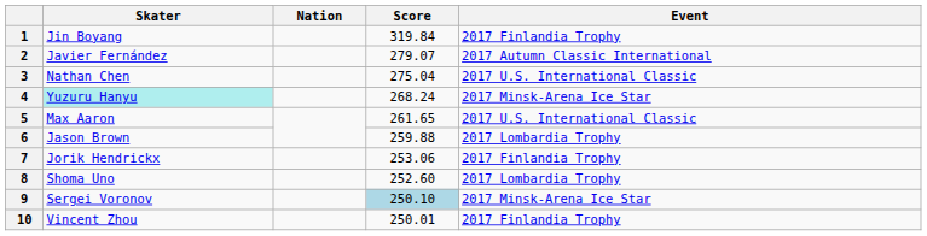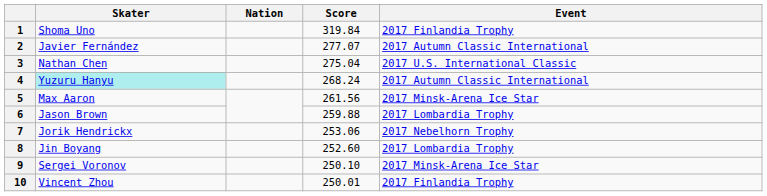 <table class="wikitable sortable" style="text-align:left; width:75%">
 <tr>
 <th scope="col"></th>
 <th scope="col">Skater</th>
 <th scope="col">Nation</th>
 <th scope="col">Score</th>
 <th scope="col">Event</th>
 </tr>
 <tr>
 <th scope="row">1</th>
-<td><a href='#'>Jin Boyang</a></td>
+<td><a href='#'>Shoma Uno</a></td>
 <td></td>
 <td style="text-align:center;">319.84</td>
 <td><a href='#'>2017 Finlandia Trophy</a></td>
 </tr>
 <tr>
 <th scope="row">2</th>
 <td><a href='#'>Javier Fernández</a></td>
 <td></td>
-<td style="text-align:center;">279.07</td>
+<td style="text-align:center;">277.07</td>
 <td><a href='#'>2017 Autumn Classic International</a></td>
 </tr>
 <tr>
 <th scope="row">3</th>
 <td><a href='#'>Nathan Chen</a></td>
 <td></td>
 <td style="text-align:center;">275.04</td>
 <td><a href='#'>2017 U.S. International Classic</a></td>
 </tr>
 <tr>
 <th scope="row">4</th>
 <td style="background: paleturquoise;"><a href='#'>Yuzuru Hanyu</a></td>
 <td></td>
 <td style="text-align:center;">268.24</td>
-<td><a href='#'>2017 Minsk-Arena Ice Star</a></td>
+<td><a href='#'>2017 Autumn Classic International</a></td>
 </tr>
 <tr>
 <th scope="row">5</th>
 <td><a href='#'>Max Aaron</a></td>
 <td rowspan="2"></td>
-<td style="text-align:center;">261.65</td>
-<td><a href='#'>2017 U.S. International Classic</a></td>
+<td style="text-align:center;">261.56</td>
+<td><a href='#'>2017 Minsk-Arena Ice Star</a></td>
 </tr>
 <tr>
 <th scope="row">6</th>
 <td><a href='#'>Jason Brown</a></td>
 <td style="text-align:center;">259.88</td>
 <td><a href='#'>2017 Lombardia Trophy</a></td>
 </tr>
 <tr>
 <th scope="row">7</th>
 <td><a href='#'>Jorik Hendrickx</a></td>
 <td></td>
 <td style="text-align:center;">253.06</td>
-<td><a href='#'>2017 Finlandia Trophy</a></td>
+<td><a href='#'>2017 Nebelhorn Trophy</a></td>
 </tr>
 <tr>
 <th scope="row">8</th>
-<td><a href='#'>Shoma Uno</a></td>
+<td><a href='#'>Jin Boyang</a></td>
 <td></td>
 <td style="text-align:center;">252.60</td>
 <td><a href='#'>2017 Lombardia Trophy</a></td>
 </tr>
 <tr>
 <th scope="row">9</th>
 <td><a href='#'>Sergei Voronov</a></td>
 <td></td>
-<td style="background: lightblue; text-align:center;">250.10</td>
+<td style="text-align:center;">250.10</td>
 <td><a href='#'>2017 Minsk-Arena Ice Star</a></td>
 </tr>
 <tr>
 <th scope="row">10</th>
 <td><a href='#'>Vincent Zhou</a></td>
 <td></td>
 <td style="text-align:center;">250.01</td>
 <td><a href='#'>2017 Finlandia Trophy</a></td>
 </tr>
 </table>
